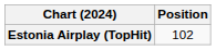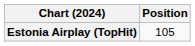 <table class="wikitable plainrowheaders" style="text-align:center">
 <tr>
 <th scope="col">Chart (2024)</th>
 <th scope="col">Position</th>
 </tr>
 <tr>
 <th scope="row">Estonia Airplay (TopHit)</th>
-<td>102</td>
+<td>105</td>
 </tr>
 </table>
